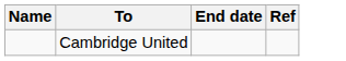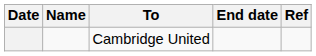 <table class="wikitable sortable plainrowheaders">
 <tr>
+<th scope=col>Date</th>
 <th scope=col>Name</th>
 <th scope=col>To</th>
 <th scope=col>End date</th>
 <th scope=col class=unsortable>Ref</th>
 </tr>
 <tr>
+<th scope=row></th>
 <td></td>
 <td>Cambridge United</td>
 <td></td>
 <td></td>
 </tr>
 </table>
